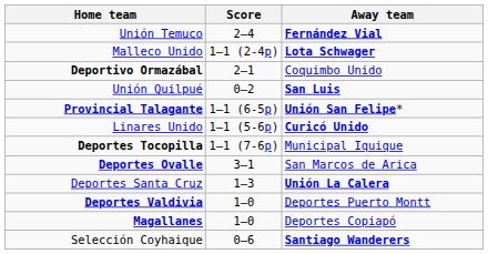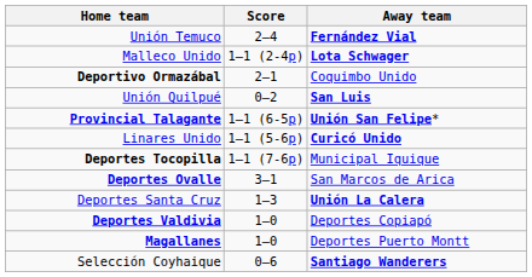 <table class="wikitable" style="text-align: center">
 <tr>
 <th width=220>Home team</th>
 <th width=80>Score</th>
 <th width=220>Away team</th>
 </tr>
 <tr>
 <td align=right><a href='#'>Unión Temuco</a></td>
 <td>2–4</td>
 <td align=left><strong><a href='#'>Fernández Vial</a></strong></td>
 </tr>
 <tr>
 <td align=right><a href='#'>Malleco Unido</a></td>
 <td>1–1 (2-4<a href='#'>p</a>)</td>
 <td align=left><strong><a href='#'>Lota Schwager</a></strong></td>
 </tr>
 <tr>
 <td align=right><strong>Deportivo Ormazábal</strong></td>
 <td>2–1</td>
 <td align=left><a href='#'>Coquimbo Unido</a></td>
 </tr>
 <tr>
 <td align=right><a href='#'>Unión Quilpué</a></td>
 <td>0–2</td>
 <td align=left><strong><a href='#'>San Luis</a></strong></td>
 </tr>
 <tr>
 <td align=right><strong><a href='#'>Provincial Talagante</a></strong></td>
 <td>1–1 (6-5<a href='#'>p</a>)</td>
 <td align=left><strong><a href='#'>Unión San Felipe</a></strong>*</td>
 </tr>
 <tr>
 <td align=right><a href='#'>Linares Unido</a></td>
 <td>1–1 (5-6<a href='#'>p</a>)</td>
 <td align=left><strong><a href='#'>Curicó Unido</a></strong></td>
 </tr>
 <tr>
 <td align=right><strong>Deportes Tocopilla</strong></td>
 <td>1–1 (7-6<a href='#'>p</a>)</td>
 <td align=left><a href='#'>Municipal Iquique</a></td>
 </tr>
 <tr>
 <td align=right><strong><a href='#'>Deportes Ovalle</a></strong></td>
 <td>3–1</td>
 <td align=left><a href='#'>San Marcos de Arica</a></td>
 </tr>
 <tr>
 <td align=right><a href='#'>Deportes Santa Cruz</a></td>
 <td>1–3</td>
 <td align=left><strong><a href='#'>Unión La Calera</a></strong></td>
 </tr>
 <tr>
 <td align=right><strong><a href='#'>Deportes Valdivia</a></strong></td>
 <td>1–0</td>
-<td align=left><a href='#'>Deportes Puerto Montt</a></td>
+<td align=left><a href='#'>Deportes Copiapó</a></td>
 </tr>
 <tr>
 <td align=right><strong><a href='#'>Magallanes</a></strong></td>
 <td>1–0</td>
-<td align=left><a href='#'>Deportes Copiapó</a></td>
+<td align=left><a href='#'>Deportes Puerto Montt</a></td>
 </tr>
 <tr>
 <td align=right>Selección Coyhaique</td>
 <td>0–6</td>
 <td align=left><strong><a href='#'>Santiago Wanderers</a></strong></td>
 </tr>
 </table>
